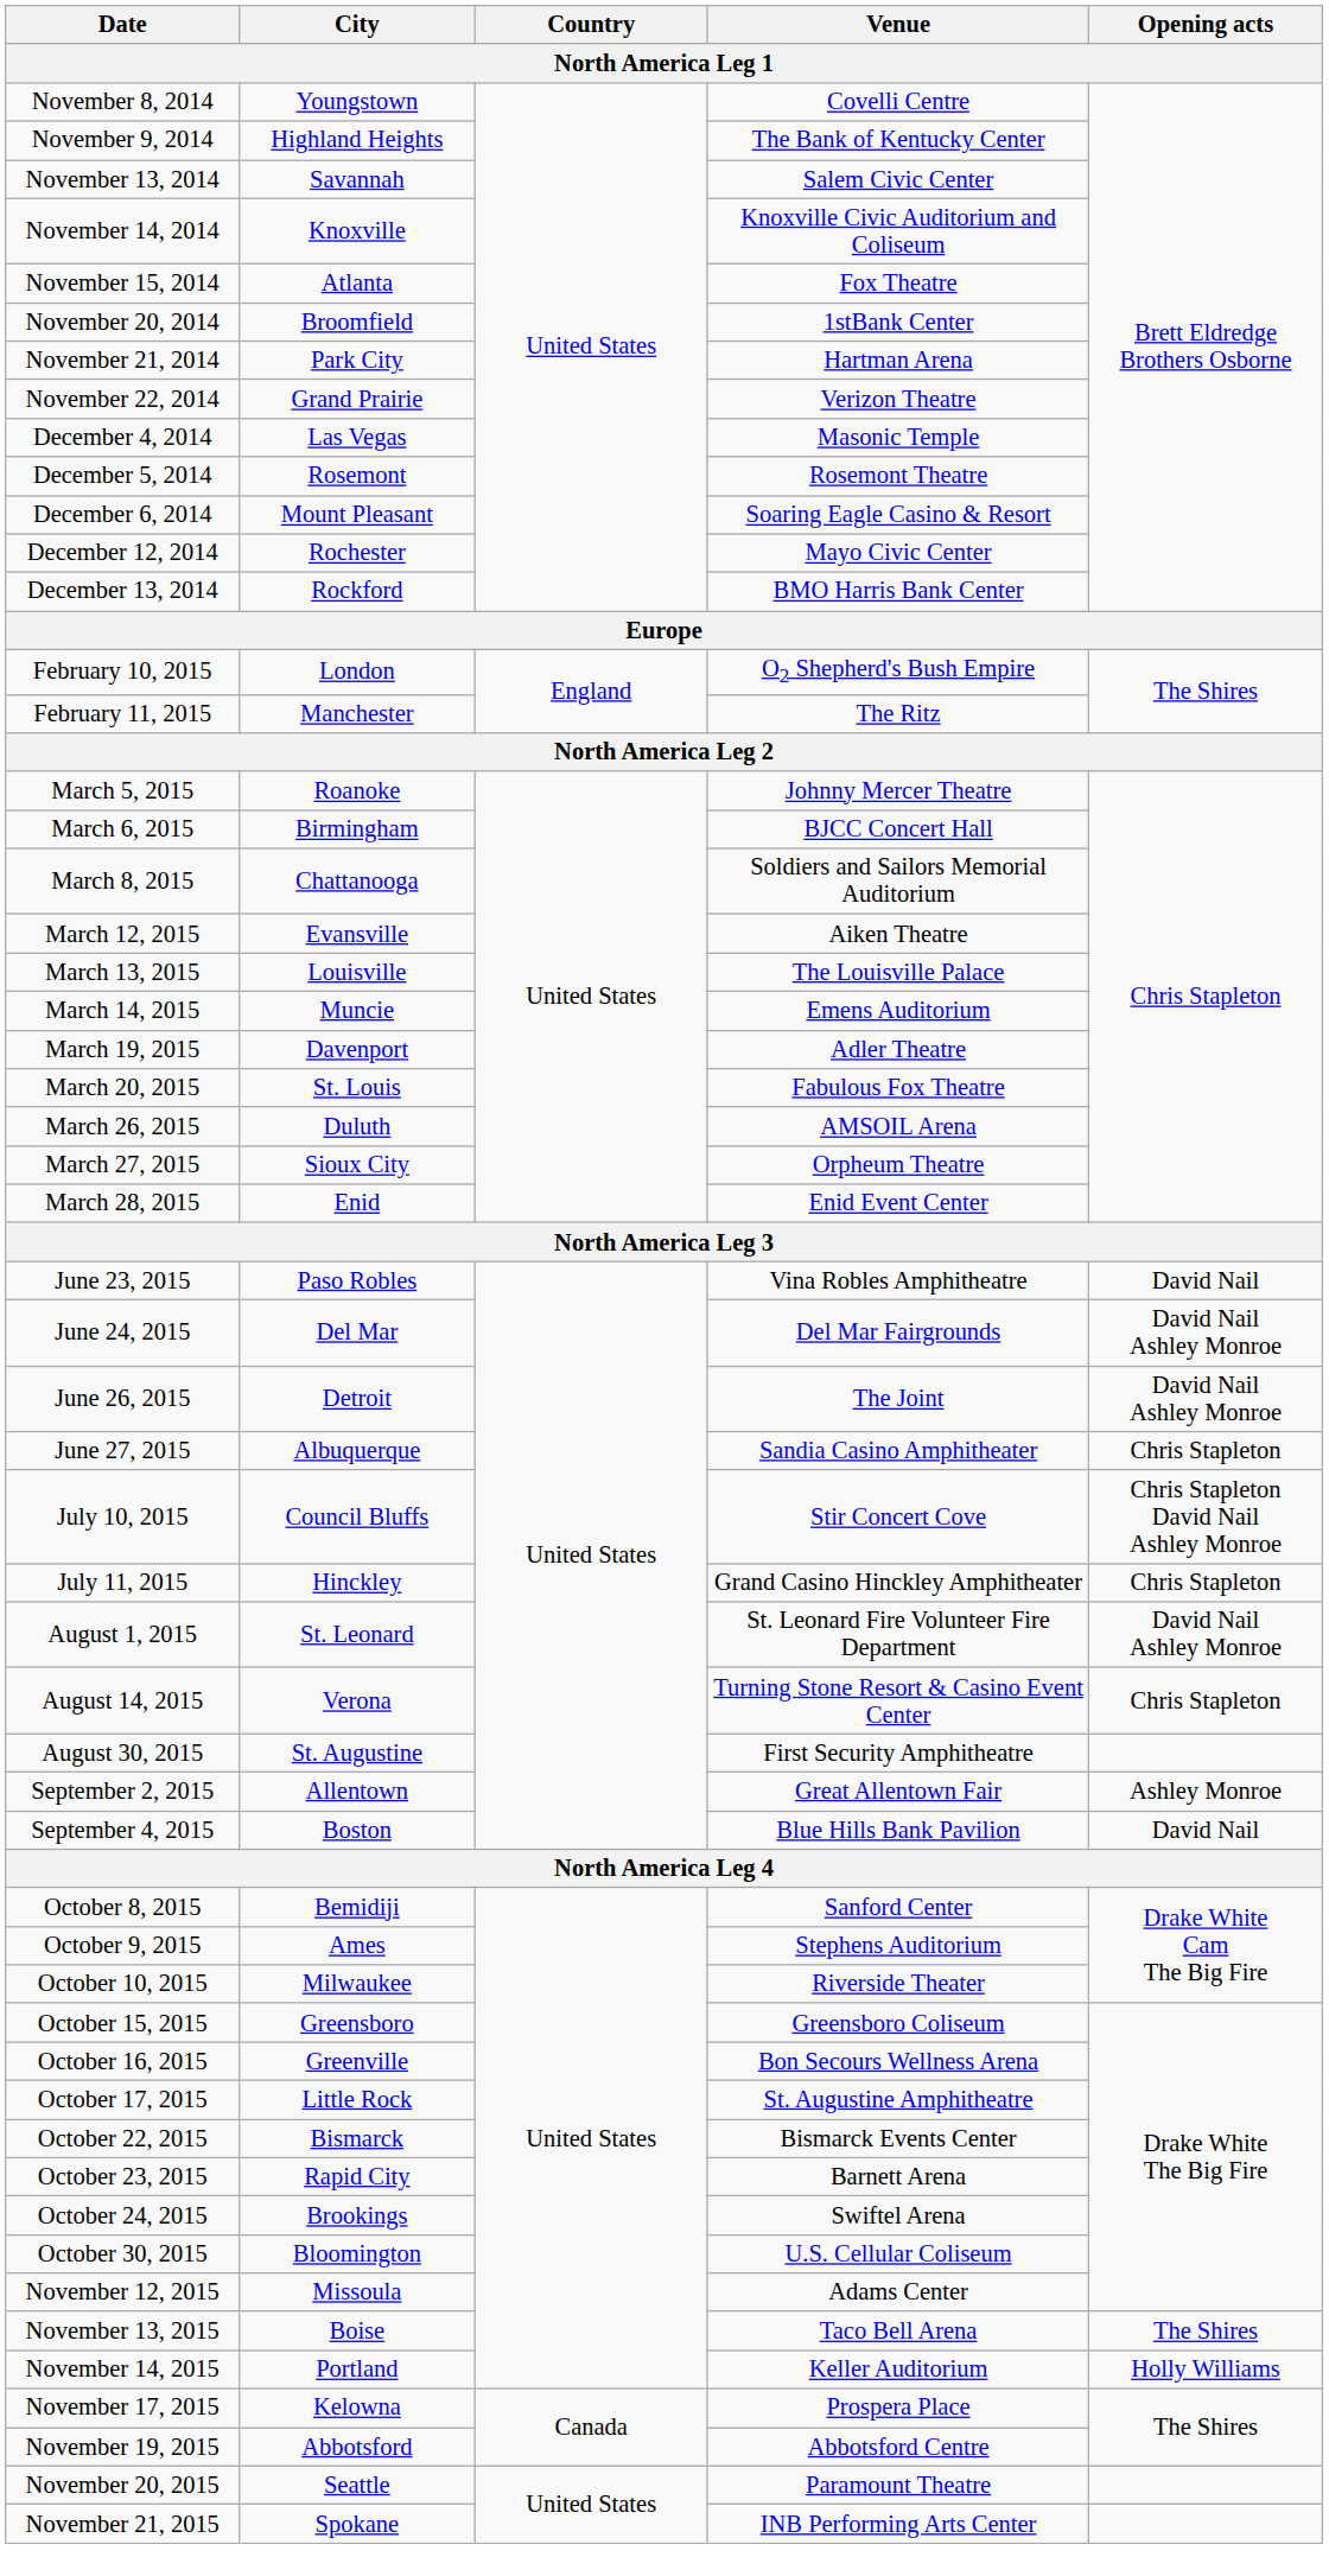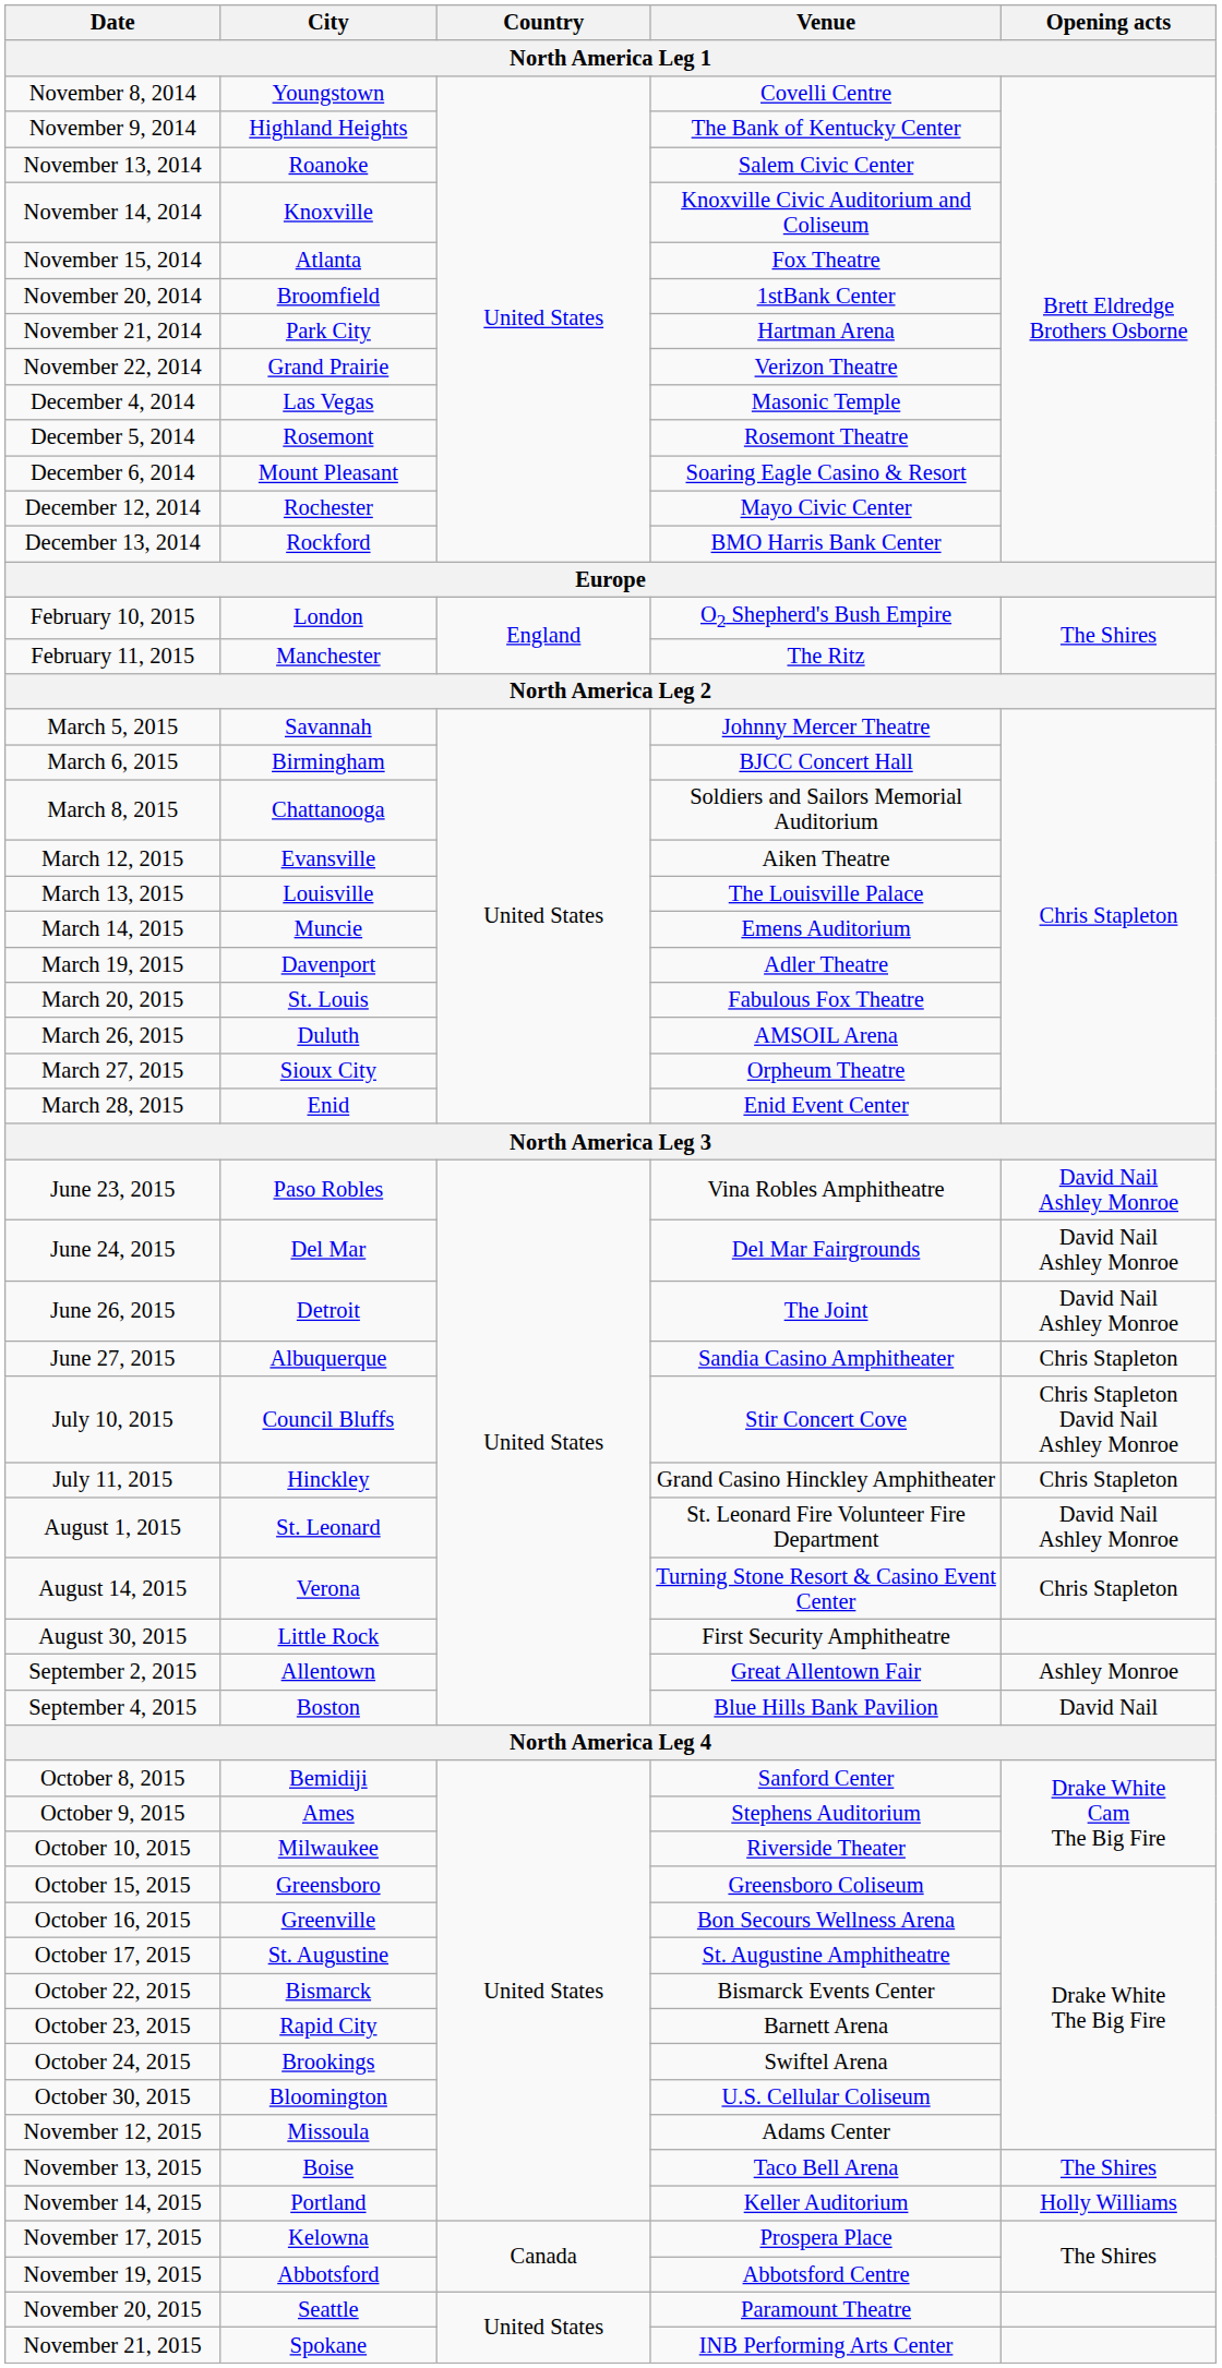 <table class="wikitable" style="text-align:center">
 <tr>
 <th width="150">Date</th>
 <th width="150">City</th>
 <th width="150">Country</th>
 <th width="250">Venue</th>
 <th width="150">Opening acts</th>
 </tr>
 <tr>
 <th colspan="5">North America Leg 1 </th>
 </tr>
 <tr>
 <td>November 8, 2014</td>
 <td><a href='#'>Youngstown</a></td>
 <td rowspan="13"><a href='#'>United States</a></td>
 <td><a href='#'>Covelli Centre</a></td>
 <td rowspan="13"><a href='#'>Brett Eldredge</a><br><a href='#'>Brothers Osborne</a></td>
 </tr>
 <tr>
 <td>November 9, 2014</td>
 <td><a href='#'>Highland Heights</a></td>
 <td><a href='#'>The Bank of Kentucky Center</a></td>
 </tr>
 <tr>
 <td>November 13, 2014</td>
-<td><a href='#'>Savannah</a></td>
+<td><a href='#'>Roanoke</a></td>
 <td><a href='#'>Salem Civic Center</a></td>
 </tr>
 <tr>
 <td>November 14, 2014</td>
 <td><a href='#'>Knoxville</a></td>
 <td><a href='#'>Knoxville Civic Auditorium and Coliseum</a></td>
 </tr>
 <tr>
 <td>November 15, 2014</td>
 <td><a href='#'>Atlanta</a></td>
 <td><a href='#'>Fox Theatre</a></td>
 </tr>
 <tr>
 <td>November 20, 2014</td>
 <td><a href='#'>Broomfield</a></td>
 <td><a href='#'>1stBank Center</a></td>
 </tr>
 <tr>
 <td>November 21, 2014</td>
 <td><a href='#'>Park City</a></td>
 <td><a href='#'>Hartman Arena</a></td>
 </tr>
 <tr>
 <td>November 22, 2014</td>
 <td><a href='#'>Grand Prairie</a></td>
 <td><a href='#'>Verizon Theatre</a></td>
 </tr>
 <tr>
 <td>December 4, 2014</td>
 <td><a href='#'>Las Vegas</a></td>
 <td><a href='#'>Masonic Temple</a></td>
 </tr>
 <tr>
 <td>December 5, 2014</td>
 <td><a href='#'>Rosemont</a></td>
 <td><a href='#'>Rosemont Theatre</a></td>
 </tr>
 <tr>
 <td>December 6, 2014</td>
 <td><a href='#'>Mount Pleasant</a></td>
 <td><a href='#'>Soaring Eagle Casino & Resort</a></td>
 </tr>
 <tr>
 <td>December 12, 2014</td>
 <td><a href='#'>Rochester</a></td>
 <td><a href='#'>Mayo Civic Center</a></td>
 </tr>
 <tr>
 <td>December 13, 2014</td>
 <td><a href='#'>Rockford</a></td>
 <td><a href='#'>BMO Harris Bank Center</a></td>
 </tr>
 <tr>
 <th colspan="5">Europe</th>
 </tr>
 <tr>
 <td>February 10, 2015</td>
 <td><a href='#'>London</a></td>
 <td rowspan="2"><a href='#'>England</a></td>
 <td><a href='#'>O<sub>2</sub> Shepherd's Bush Empire</a></td>
 <td rowspan="2"><a href='#'>The Shires</a></td>
 </tr>
 <tr>
 <td>February 11, 2015</td>
 <td><a href='#'>Manchester</a></td>
 <td><a href='#'>The Ritz</a></td>
 </tr>
 <tr>
 <th colspan="5">North America Leg 2</th>
 </tr>
 <tr>
 <td>March 5, 2015</td>
-<td><a href='#'>Roanoke</a></td>
+<td><a href='#'>Savannah</a></td>
 <td rowspan="11">United States</td>
 <td><a href='#'>Johnny Mercer Theatre</a></td>
 <td rowspan="11"><a href='#'>Chris Stapleton</a></td>
 </tr>
 <tr>
 <td>March 6, 2015</td>
 <td><a href='#'>Birmingham</a></td>
 <td><a href='#'>BJCC Concert Hall</a></td>
 </tr>
 <tr>
 <td>March 8, 2015</td>
 <td><a href='#'>Chattanooga</a></td>
 <td>Soldiers and Sailors Memorial Auditorium</td>
 </tr>
 <tr>
 <td>March 12, 2015</td>
 <td><a href='#'>Evansville</a></td>
 <td>Aiken Theatre</td>
 </tr>
 <tr>
 <td>March 13, 2015</td>
 <td><a href='#'>Louisville</a></td>
 <td><a href='#'>The Louisville Palace</a></td>
 </tr>
 <tr>
 <td>March 14, 2015</td>
 <td><a href='#'>Muncie</a></td>
 <td><a href='#'>Emens Auditorium</a></td>
 </tr>
 <tr>
 <td>March 19, 2015</td>
 <td><a href='#'>Davenport</a></td>
 <td><a href='#'>Adler Theatre</a></td>
 </tr>
 <tr>
 <td>March 20, 2015</td>
 <td><a href='#'>St. Louis</a></td>
 <td><a href='#'>Fabulous Fox Theatre</a></td>
 </tr>
 <tr>
 <td>March 26, 2015</td>
 <td><a href='#'>Duluth</a></td>
 <td><a href='#'>AMSOIL Arena</a></td>
 </tr>
 <tr>
 <td>March 27, 2015</td>
 <td><a href='#'>Sioux City</a></td>
 <td><a href='#'>Orpheum Theatre</a></td>
 </tr>
 <tr>
 <td>March 28, 2015</td>
 <td><a href='#'>Enid</a></td>
 <td><a href='#'>Enid Event Center</a></td>
 </tr>
 <tr>
 <th colspan="5">North America Leg 3 </th>
 </tr>
 <tr>
 <td>June 23, 2015 </td>
 <td><a href='#'>Paso Robles</a></td>
 <td rowspan="11">United States</td>
 <td>Vina Robles Amphitheatre</td>
-<td>David Nail</td>
+<td><a href='#'>David Nail</a><br><a href='#'>Ashley Monroe</a></td>
 </tr>
 <tr>
 <td>June 24, 2015  </td>
 <td><a href='#'>Del Mar</a></td>
 <td><a href='#'>Del Mar Fairgrounds</a></td>
 <td>David Nail<br>Ashley Monroe</td>
 </tr>
 <tr>
 <td>June 26, 2015</td>
 <td><a href='#'>Detroit</a></td>
 <td><a href='#'>The Joint</a></td>
 <td>David Nail<br>Ashley Monroe</td>
 </tr>
 <tr>
 <td>June 27, 2015 </td>
 <td><a href='#'>Albuquerque</a></td>
 <td><a href='#'>Sandia Casino Amphitheater</a></td>
 <td>Chris Stapleton</td>
 </tr>
 <tr>
 <td>July 10, 2015</td>
 <td><a href='#'>Council Bluffs</a></td>
 <td><a href='#'>Stir Concert Cove</a></td>
 <td>Chris Stapleton<br>David Nail<br>Ashley Monroe</td>
 </tr>
 <tr>
 <td>July 11, 2015</td>
 <td><a href='#'>Hinckley</a></td>
 <td>Grand Casino Hinckley Amphitheater</td>
 <td>Chris Stapleton</td>
 </tr>
 <tr>
 <td>August 1, 2015</td>
 <td><a href='#'>St. Leonard</a></td>
 <td>St. Leonard Fire Volunteer Fire Department</td>
 <td>David Nail<br>Ashley Monroe</td>
 </tr>
 <tr>
 <td>August 14, 2015</td>
 <td><a href='#'>Verona</a></td>
 <td><a href='#'>Turning Stone Resort & Casino Event Center</a></td>
 <td>Chris Stapleton</td>
 </tr>
 <tr>
 <td>August 30, 2015</td>
-<td><a href='#'>St. Augustine</a></td>
+<td><a href='#'>Little Rock</a></td>
 <td>First Security Amphitheatre</td>
 <td></td>
 </tr>
 <tr>
 <td>September 2, 2015 </td>
 <td><a href='#'>Allentown</a></td>
 <td><a href='#'>Great Allentown Fair</a></td>
 <td>Ashley Monroe</td>
 </tr>
 <tr>
 <td>September 4, 2015</td>
 <td><a href='#'>Boston</a></td>
 <td><a href='#'>Blue Hills Bank Pavilion</a></td>
 <td>David Nail</td>
 </tr>
 <tr>
 <th colspan="5">North America Leg 4 </th>
 </tr>
 <tr>
 <td>October 8, 2015</td>
 <td><a href='#'>Bemidiji</a></td>
 <td rowspan="13">United States</td>
 <td><a href='#'>Sanford Center</a></td>
 <td rowspan="3"><a href='#'>Drake White</a><br><a href='#'>Cam</a><br>The Big Fire</td>
 </tr>
 <tr>
 <td>October 9, 2015</td>
 <td><a href='#'>Ames</a></td>
 <td><a href='#'>Stephens Auditorium</a></td>
 </tr>
 <tr>
 <td>October 10, 2015</td>
 <td><a href='#'>Milwaukee</a></td>
 <td><a href='#'>Riverside Theater</a></td>
 </tr>
 <tr>
 <td>October 15, 2015</td>
 <td><a href='#'>Greensboro</a></td>
 <td><a href='#'>Greensboro Coliseum</a></td>
 <td rowspan="8">Drake White <br> The Big Fire</td>
 </tr>
 <tr>
 <td>October 16, 2015</td>
 <td><a href='#'>Greenville</a></td>
 <td><a href='#'>Bon Secours Wellness Arena</a></td>
 </tr>
 <tr>
 <td>October 17, 2015</td>
-<td><a href='#'>Little Rock</a></td>
+<td><a href='#'>St. Augustine</a></td>
 <td><a href='#'>St. Augustine Amphitheatre</a></td>
 </tr>
 <tr>
 <td>October 22, 2015</td>
 <td><a href='#'>Bismarck</a></td>
 <td>Bismarck Events Center</td>
 </tr>
 <tr>
 <td>October 23, 2015</td>
 <td><a href='#'>Rapid City</a></td>
 <td>Barnett Arena</td>
 </tr>
 <tr>
 <td>October 24, 2015</td>
 <td><a href='#'>Brookings</a></td>
 <td>Swiftel Arena</td>
 </tr>
 <tr>
 <td>October 30, 2015</td>
 <td><a href='#'>Bloomington</a></td>
 <td><a href='#'>U.S. Cellular Coliseum</a></td>
 </tr>
 <tr>
 <td>November 12, 2015</td>
 <td><a href='#'>Missoula</a></td>
 <td>Adams Center</td>
 </tr>
 <tr>
 <td>November 13, 2015</td>
 <td><a href='#'>Boise</a></td>
 <td><a href='#'>Taco Bell Arena</a></td>
 <td><a href='#'>The Shires</a></td>
 </tr>
 <tr>
 <td>November 14, 2015</td>
 <td><a href='#'>Portland</a></td>
 <td><a href='#'>Keller Auditorium</a></td>
 <td><a href='#'>Holly Williams</a></td>
 </tr>
 <tr>
 <td>November 17, 2015</td>
 <td><a href='#'>Kelowna</a></td>
 <td rowspan="2">Canada</td>
 <td><a href='#'>Prospera Place</a></td>
 <td rowspan="2">The Shires</td>
 </tr>
 <tr>
 <td>November 19, 2015</td>
 <td><a href='#'>Abbotsford</a></td>
 <td><a href='#'>Abbotsford Centre</a></td>
 </tr>
 <tr>
 <td>November 20, 2015</td>
 <td><a href='#'>Seattle</a></td>
 <td rowspan="2">United States</td>
 <td><a href='#'>Paramount Theatre</a></td>
 <td></td>
 </tr>
 <tr>
 <td>November 21, 2015</td>
 <td><a href='#'>Spokane</a></td>
 <td><a href='#'>INB Performing Arts Center</a></td>
 <td></td>
 </tr>
 </table>
